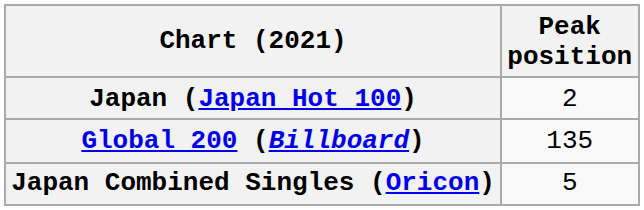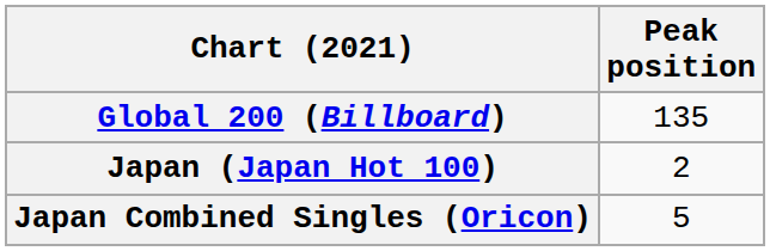 <table class="wikitable sortable plainrowheaders" style="text-align:center">
 <tr>
 <th scope="col">Chart (2021)</th>
 <th scope="col">Peak<br>position</th>
 </tr>
 <tr>
+<th scope="row"><a href='#'>Global 200</a> (<em><a href='#'>Billboard</a></em>)</th>
+<td>135</td>
+</tr>
+<tr>
 <th scope="row">Japan (<a href='#'>Japan Hot 100</a>)</th>
 <td>2</td>
-</tr>
-<tr>
-<th scope="row"><a href='#'>Global 200</a> (<em><a href='#'>Billboard</a></em>)</th>
-<td>135</td>
 </tr>
 <tr>
 <th scope="row">Japan Combined Singles (<a href='#'>Oricon</a>)</th>
 <td>5</td>
 </tr>
 </table>
